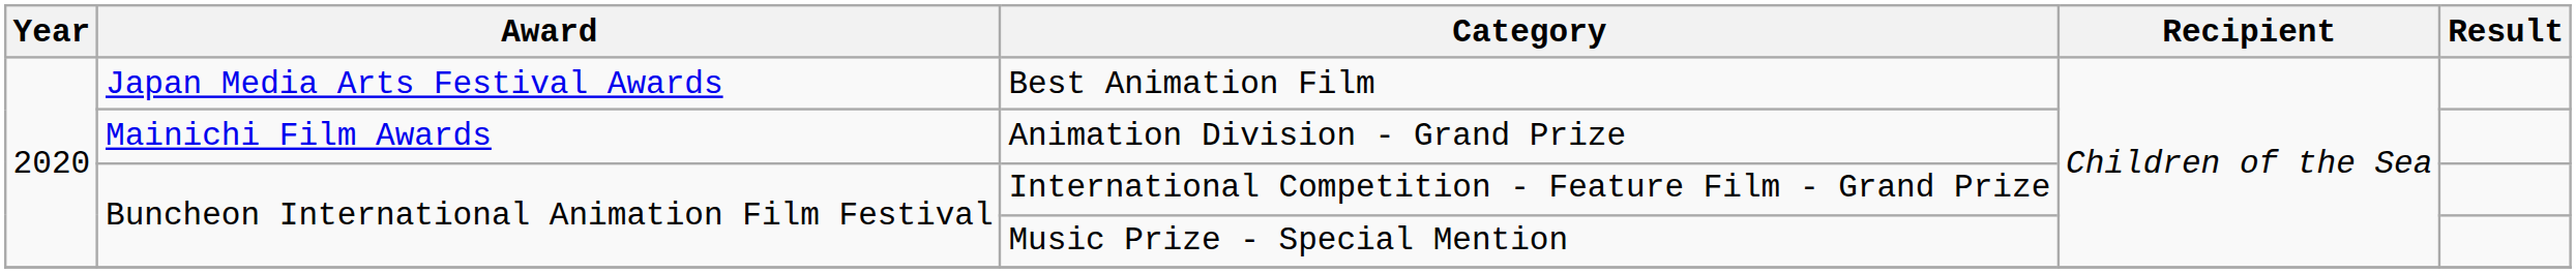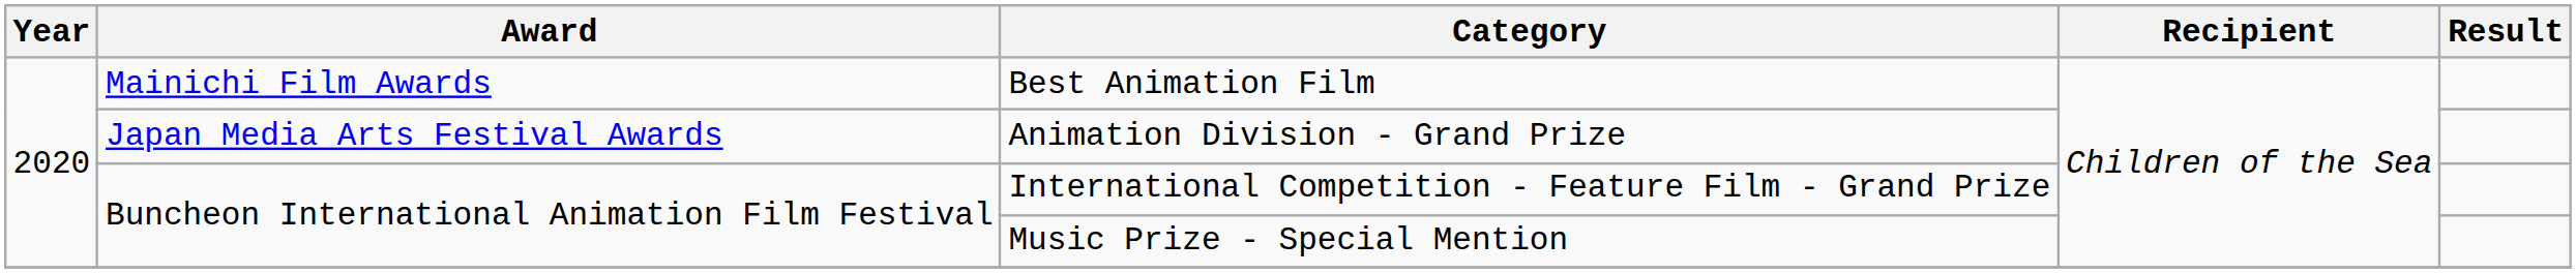 <table class="wikitable sortable">
 <tr>
 <th>Year</th>
 <th>Award</th>
 <th>Category</th>
 <th>Recipient</th>
 <th>Result</th>
 </tr>
 <tr>
 <td rowspan="4">2020</td>
-<td><a href='#'>Japan Media Arts Festival Awards</a></td>
+<td><a href='#'>Mainichi Film Awards</a></td>
 <td>Best Animation Film</td>
 <td rowspan="4"><em>Children of the Sea</em></td>
 <td></td>
 </tr>
 <tr>
-<td><a href='#'>Mainichi Film Awards</a></td>
+<td><a href='#'>Japan Media Arts Festival Awards</a></td>
 <td>Animation Division - Grand Prize</td>
 <td></td>
 </tr>
 <tr>
 <td rowspan="2">Buncheon International Animation Film Festival</td>
 <td>International Competition - Feature Film - Grand Prize</td>
 <td></td>
 </tr>
 <tr>
 <td>Music Prize - Special Mention</td>
 <td></td>
 </tr>
 <tr>
 </tr>
 </table>
